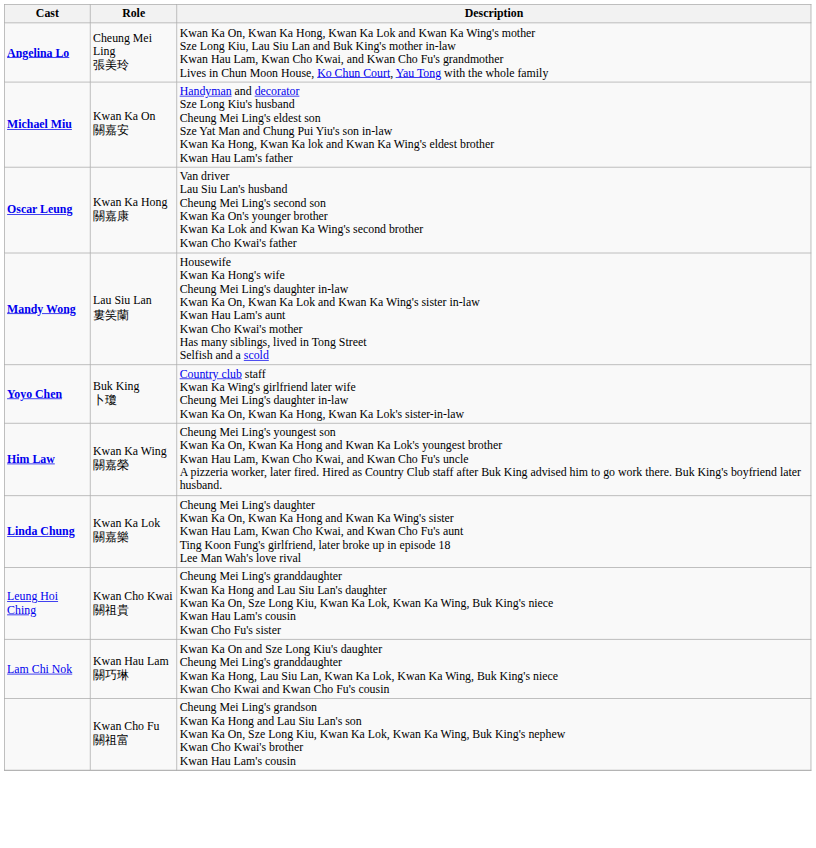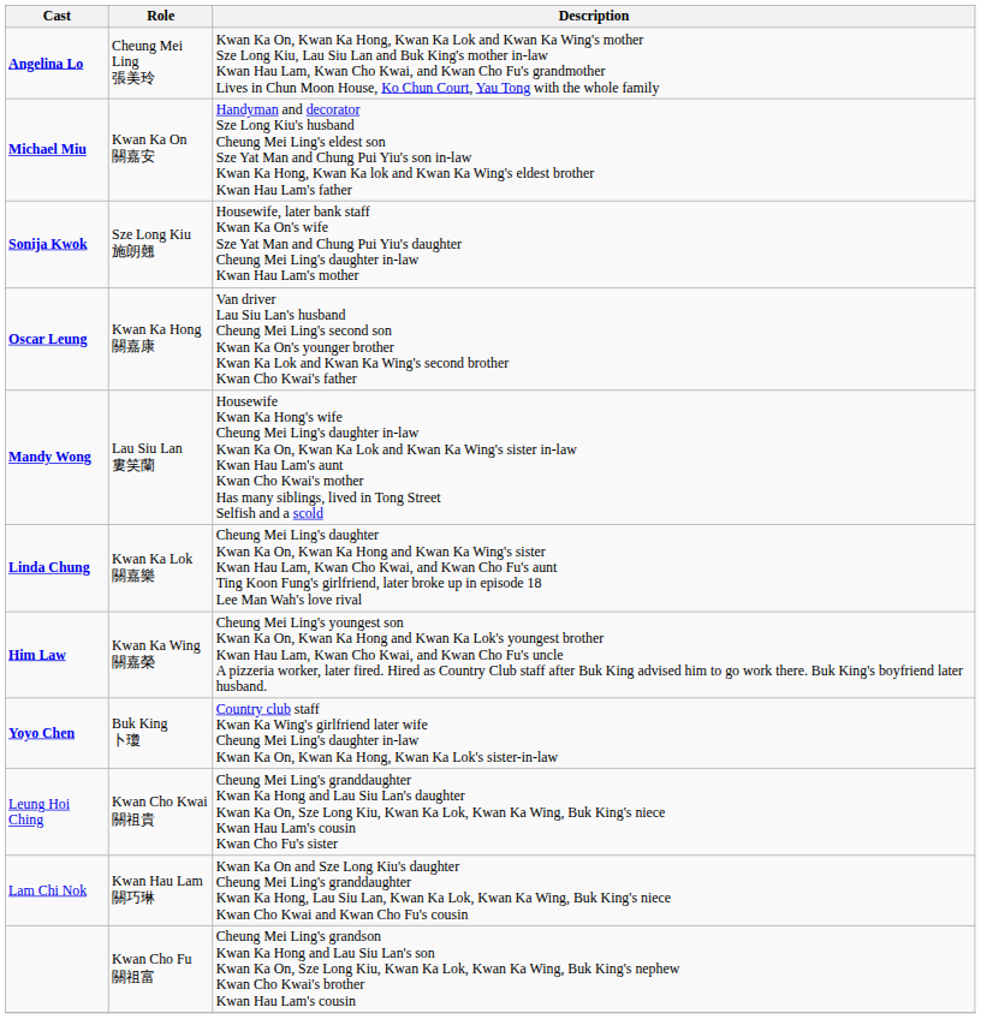 <table class="wikitable" width="55%">
 <tr>
 <th>Cast</th>
 <th>Role</th>
 <th>Description</th>
 </tr>
 <tr>
 <td><strong><a href='#'>Angelina Lo</a></strong></td>
 <td>Cheung Mei Ling<br>張美玲</td>
 <td>Kwan Ka On, Kwan Ka Hong, Kwan Ka Lok and Kwan Ka Wing's mother<br>Sze Long Kiu, Lau Siu Lan and Buk King's mother in-law<br>Kwan Hau Lam, Kwan Cho Kwai, and Kwan Cho Fu's grandmother<br>Lives in Chun Moon House, <a href='#'>Ko Chun Court</a>, <a href='#'>Yau Tong</a> with the whole family<br></td>
 </tr>
 <tr>
 <td><strong><a href='#'>Michael Miu</a></strong></td>
 <td>Kwan Ka On<br>關嘉安</td>
 <td><a href='#'>Handyman</a> and <a href='#'>decorator</a><br>Sze Long Kiu's husband<br>Cheung Mei Ling's eldest son<br> Sze Yat Man and Chung Pui Yiu's son in-law<br>Kwan Ka Hong, Kwan Ka lok and Kwan Ka Wing's eldest brother<br>Kwan Hau Lam's father</td>
 </tr>
 <tr>
+<td><strong><a href='#'>Sonija Kwok</a></strong></td>
+<td>Sze Long Kiu<br>施朗翹</td>
+<td>Housewife, later bank staff<br>Kwan Ka On's wife<br>Sze Yat Man and Chung Pui Yiu's daughter<br>Cheung Mei Ling's daughter in-law<br>Kwan Hau Lam's mother</td>
+</tr>
+<tr>
 <td><strong><a href='#'>Oscar Leung</a></strong></td>
 <td>Kwan Ka Hong<br>關嘉康</td>
 <td>Van driver<br>Lau Siu Lan's husband<br>Cheung Mei Ling's second son<br>Kwan Ka On's younger brother<br>Kwan Ka Lok and Kwan Ka Wing's second brother<br>Kwan Cho Kwai's father</td>
 </tr>
 <tr>
 <td><strong><a href='#'>Mandy Wong</a></strong></td>
 <td>Lau Siu Lan<br>婁笑蘭</td>
 <td>Housewife<br>Kwan Ka Hong's wife<br>Cheung Mei Ling's daughter in-law<br>Kwan Ka On, Kwan Ka Lok and Kwan Ka Wing's sister in-law<br>Kwan Hau Lam's aunt<br>Kwan Cho Kwai's mother<br>Has many siblings, lived in Tong Street<br>Selfish and a <a href='#'>scold</a></td>
 </tr>
 <tr>
-<td><strong><a href='#'>Yoyo Chen</a></strong></td>
-<td>Buk King<br>卜瓊</td>
-<td><a href='#'>Country club</a> staff<br>Kwan Ka Wing's girlfriend later wife<br>Cheung Mei Ling's daughter in-law<br>Kwan Ka On, Kwan Ka Hong, Kwan Ka Lok's sister-in-law</td>
+<td><strong><a href='#'>Linda Chung</a></strong></td>
+<td>Kwan Ka Lok<br>關嘉樂</td>
+<td>Cheung Mei Ling's daughter <br>Kwan Ka On, Kwan Ka Hong and Kwan Ka Wing's sister <br>Kwan Hau Lam, Kwan Cho Kwai, and Kwan Cho Fu's aunt <br>Ting Koon Fung's girlfriend, later broke up in episode 18 <br>Lee Man Wah's love rival</td>
 </tr>
 <tr>
 <td><strong><a href='#'>Him Law </a></strong></td>
 <td>Kwan Ka Wing<br>關嘉榮</td>
 <td>Cheung Mei Ling's youngest son <br>Kwan Ka On, Kwan Ka Hong and Kwan Ka Lok's youngest brother <br>Kwan Hau Lam, Kwan Cho Kwai, and Kwan Cho Fu's uncle <br>A pizzeria worker, later fired.  Hired as Country Club staff after Buk King advised him to go work there.  Buk King's boyfriend later husband.</td>
 </tr>
 <tr>
-<td><strong><a href='#'>Linda Chung</a></strong></td>
-<td>Kwan Ka Lok<br>關嘉樂</td>
-<td>Cheung Mei Ling's daughter <br>Kwan Ka On, Kwan Ka Hong and Kwan Ka Wing's sister <br>Kwan Hau Lam, Kwan Cho Kwai, and Kwan Cho Fu's aunt <br>Ting Koon Fung's girlfriend, later broke up in episode 18 <br>Lee Man Wah's love rival</td>
+<td><strong><a href='#'>Yoyo Chen</a></strong></td>
+<td>Buk King<br>卜瓊</td>
+<td><a href='#'>Country club</a> staff<br>Kwan Ka Wing's girlfriend later wife<br>Cheung Mei Ling's daughter in-law<br>Kwan Ka On, Kwan Ka Hong, Kwan Ka Lok's sister-in-law</td>
 </tr>
 <tr>
 <td><a href='#'>Leung Hoi Ching</a></td>
 <td>Kwan Cho Kwai<br>關祖貴</td>
 <td>Cheung Mei Ling's granddaughter<br>Kwan Ka Hong and Lau Siu Lan's daughter<br>Kwan Ka On, Sze Long Kiu, Kwan Ka Lok, Kwan Ka Wing, Buk King's niece<br>Kwan Hau Lam's cousin<br>Kwan Cho Fu's sister</td>
 </tr>
 <tr>
 <td><a href='#'>Lam Chi Nok</a></td>
 <td>Kwan Hau Lam<br>關巧琳</td>
 <td>Kwan Ka On and Sze Long Kiu's daughter<br>Cheung Mei Ling's granddaughter<br>Kwan Ka Hong, Lau Siu Lan, Kwan Ka Lok, Kwan Ka Wing, Buk King's niece<br>Kwan Cho Kwai and Kwan Cho Fu's cousin</td>
 </tr>
 <tr>
 <td></td>
 <td>Kwan Cho Fu<br>關祖富</td>
 <td>Cheung Mei Ling's grandson<br>Kwan Ka Hong and Lau Siu Lan's son<br>Kwan Ka On, Sze Long Kiu, Kwan Ka Lok, Kwan Ka Wing, Buk King's nephew<br>Kwan Cho Kwai's brother<br>Kwan Hau Lam's cousin<br></td>
 </tr>
 <tr>
 </tr>
 </table>
